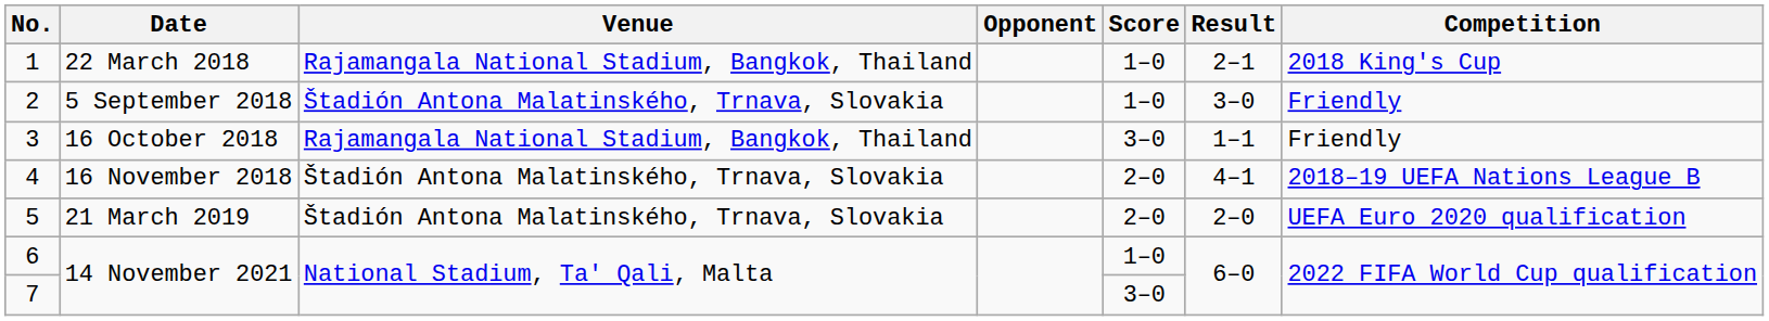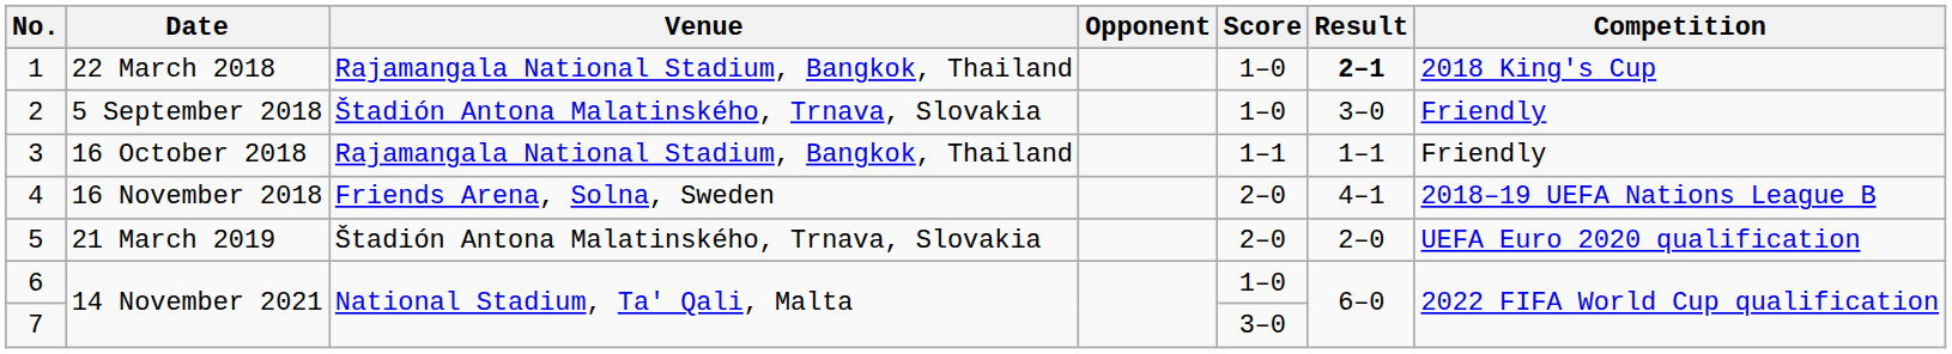 <table class="wikitable sortable">
 <tr>
 <th scope="col">No.</th>
 <th scope="col">Date</th>
 <th scope="col">Venue</th>
 <th scope="col">Opponent</th>
 <th scope="col">Score</th>
 <th scope="col">Result</th>
 <th scope="col">Competition</th>
 </tr>
 <tr>
 <td style="text-align:center">1</td>
 <td>22 March 2018</td>
 <td><a href='#'>Rajamangala National Stadium</a>, <a href='#'>Bangkok</a>, Thailand</td>
 <td></td>
 <td style="text-align:center">1–0</td>
-<td style="text-align:center">2–1</td>
+<td style="text-align:center"><strong>2–1</strong></td>
 <td><a href='#'>2018 King's Cup</a></td>
 </tr>
 <tr>
 <td style="text-align:center">2</td>
 <td>5 September 2018</td>
 <td><a href='#'>Štadión Antona Malatinského</a>, <a href='#'>Trnava</a>, Slovakia</td>
 <td></td>
 <td style="text-align:center">1–0</td>
 <td style="text-align:center">3–0</td>
 <td><a href='#'>Friendly</a></td>
 </tr>
 <tr>
 <td style="text-align:center">3</td>
 <td>16 October 2018</td>
 <td><a href='#'>Rajamangala National Stadium</a>, <a href='#'>Bangkok</a>, Thailand</td>
 <td></td>
-<td style="text-align:center">3–0</td>
+<td style="text-align:center">1–1</td>
 <td style="text-align:center">1–1</td>
 <td>Friendly</td>
 </tr>
 <tr>
 <td style="text-align:center">4</td>
 <td>16 November 2018</td>
-<td>Štadión Antona Malatinského, Trnava, Slovakia</td>
+<td><a href='#'>Friends Arena</a>, <a href='#'>Solna</a>, Sweden</td>
 <td></td>
 <td style="text-align:center">2–0</td>
 <td style="text-align:center">4–1</td>
 <td><a href='#'>2018–19 UEFA Nations League B</a></td>
 </tr>
 <tr>
 <td style="text-align:center">5</td>
 <td>21 March 2019</td>
 <td>Štadión Antona Malatinského, Trnava, Slovakia</td>
 <td></td>
 <td style="text-align:center">2–0</td>
 <td style="text-align:center">2–0</td>
 <td><a href='#'>UEFA Euro 2020 qualification</a></td>
 </tr>
 <tr>
 <td style="text-align:center">6</td>
 <td rowspan="2">14 November 2021</td>
 <td rowspan="2"><a href='#'>National Stadium</a>, <a href='#'>Ta' Qali</a>, Malta</td>
 <td rowspan="2"></td>
 <td style="text-align:center">1–0</td>
 <td rowspan="2" style="text-align:center">6–0</td>
 <td rowspan="2"><a href='#'>2022 FIFA World Cup qualification</a></td>
 </tr>
 <tr>
 <td style="text-align:center">7</td>
 <td style="text-align:center">3–0</td>
 </tr>
 </table>
